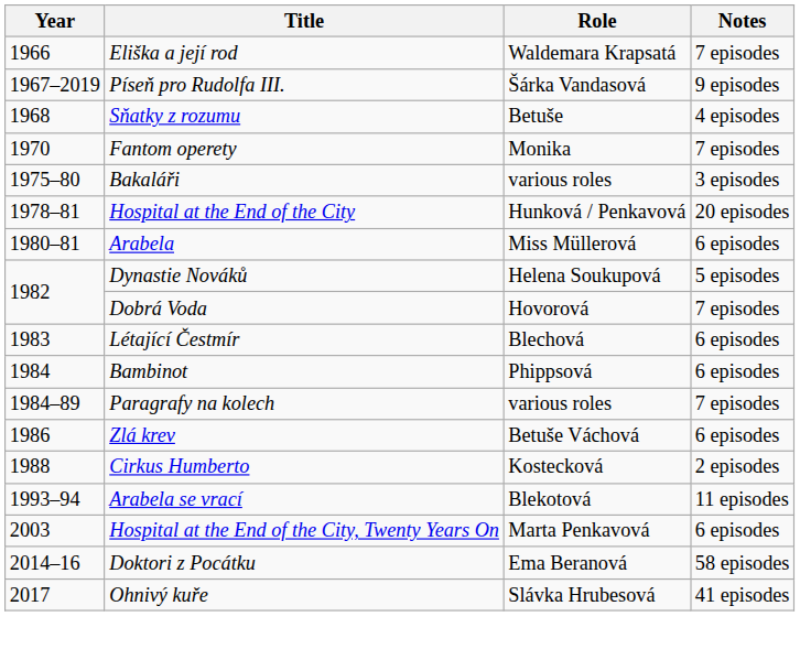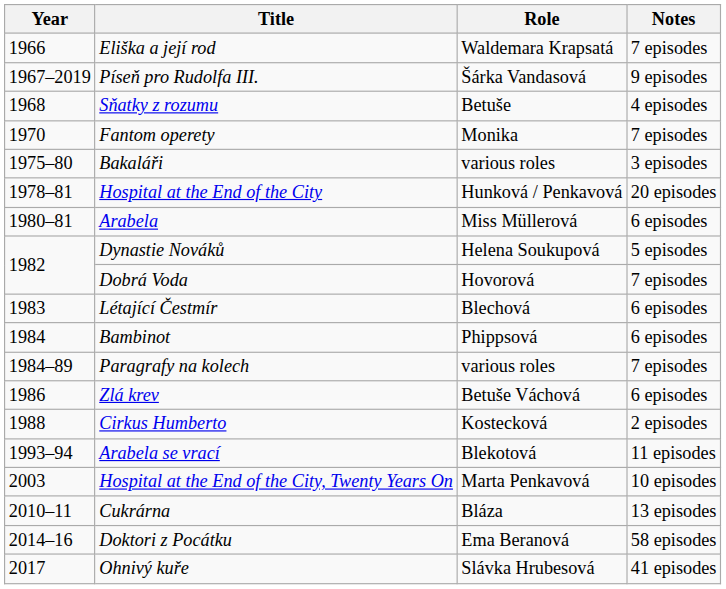 <table class="wikitable sortable">
 <tr>
 <th>Year</th>
 <th>Title</th>
 <th>Role</th>
 <th class="unsortable">Notes</th>
 </tr>
 <tr>
 <td>1966</td>
 <td><em>Eliška a její rod</em></td>
 <td>Waldemara Krapsatá</td>
 <td>7 episodes</td>
 </tr>
 <tr>
 <td>1967–2019</td>
 <td><em>Píseň pro Rudolfa III.</em></td>
 <td>Šárka Vandasová</td>
 <td>9 episodes</td>
 </tr>
 <tr>
 <td>1968</td>
 <td><em><a href='#'>Sňatky z rozumu</a></em></td>
 <td>Betuše</td>
 <td>4 episodes</td>
 </tr>
 <tr>
 <td>1970</td>
 <td><em>Fantom operety</em></td>
 <td>Monika</td>
 <td>7 episodes</td>
 </tr>
 <tr>
 <td>1975–80</td>
 <td><em>Bakaláři</em></td>
 <td>various roles</td>
 <td>3 episodes</td>
 </tr>
 <tr>
 <td>1978–81</td>
 <td><em><a href='#'>Hospital at the End of the City</a></em></td>
 <td>Hunková / Penkavová</td>
 <td>20 episodes</td>
 </tr>
 <tr>
 <td>1980–81</td>
 <td><em><a href='#'>Arabela</a></em></td>
 <td>Miss Müllerová</td>
 <td>6 episodes</td>
 </tr>
 <tr>
 <td rowspan=2>1982</td>
 <td><em>Dynastie Nováků</em></td>
 <td>Helena Soukupová</td>
 <td>5 episodes</td>
 </tr>
 <tr>
 <td><em>Dobrá Voda</em></td>
 <td>Hovorová</td>
 <td>7 episodes</td>
 </tr>
 <tr>
 <td>1983</td>
 <td><em>Létající Čestmír</em></td>
 <td>Blechová</td>
 <td>6 episodes</td>
 </tr>
 <tr>
 <td>1984</td>
 <td><em>Bambinot</em></td>
 <td>Phippsová</td>
 <td>6 episodes</td>
 </tr>
 <tr>
 <td>1984–89</td>
 <td><em>Paragrafy na kolech</em></td>
 <td>various roles</td>
 <td>7 episodes</td>
 </tr>
 <tr>
 <td>1986</td>
 <td><em><a href='#'>Zlá krev</a></em></td>
 <td>Betuše Váchová</td>
 <td>6 episodes</td>
 </tr>
 <tr>
 <td>1988</td>
 <td><em><a href='#'>Cirkus Humberto</a></em></td>
 <td>Kostecková</td>
 <td>2 episodes</td>
 </tr>
 <tr>
 <td>1993–94</td>
 <td><em><a href='#'>Arabela se vrací</a></em></td>
 <td>Blekotová</td>
 <td>11 episodes</td>
 </tr>
 <tr>
 <td>2003</td>
 <td><em><a href='#'>Hospital at the End of the City, Twenty Years On</a></em></td>
 <td>Marta Penkavová</td>
-<td>6 episodes</td>
+<td>10 episodes</td>
+</tr>
+<tr>
+<td>2010–11</td>
+<td><em>Cukrárna</em></td>
+<td>Bláza</td>
+<td>13 episodes</td>
 </tr>
 <tr>
 <td>2014–16</td>
 <td><em>Doktori z Pocátku</em></td>
 <td>Ema Beranová</td>
 <td>58 episodes</td>
 </tr>
 <tr>
 <td>2017</td>
 <td><em>Ohnivý kuře</em></td>
 <td>Slávka Hrubesová</td>
 <td>41 episodes</td>
 </tr>
 </table>
